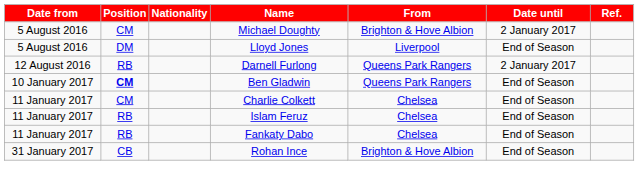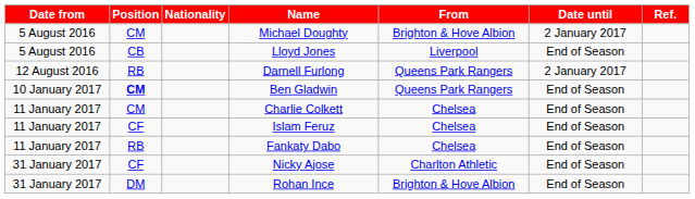 <table class="wikitable"  style="text-align:center; font-size:90%; ">
 <tr>
 <th style="background:#FF0000; color:white; width:120px;">Date from</th>
 <th style="background:#FF0000; color:white; width:50px;">Position</th>
 <th style="background:#FF0000; color:white; width:50px;">Nationality</th>
 <th style="background:#FF0000; color:white; width:175px;">Name</th>
 <th style="background:#FF0000; color:white; width:175px;">From</th>
 <th style="background:#FF0000; color:white; width:130px;">Date until</th>
 <th style="background:#FF0000; color:white; width:50px;">Ref.</th>
 </tr>
 <tr>
 <td>5 August 2016</td>
 <td><a href='#'>CM</a></td>
 <td></td>
 <td><a href='#'>Michael Doughty</a></td>
 <td><a href='#'>Brighton & Hove Albion</a></td>
 <td>2 January 2017 </td>
 <td></td>
 </tr>
 <tr>
 <td>5 August 2016</td>
-<td><a href='#'>DM</a></td>
+<td><a href='#'>CB</a></td>
 <td></td>
 <td><a href='#'>Lloyd Jones</a></td>
 <td><a href='#'>Liverpool</a></td>
 <td>End of Season</td>
 <td></td>
 </tr>
 <tr>
 <td>12 August 2016</td>
 <td><a href='#'>RB</a></td>
 <td></td>
 <td><a href='#'>Darnell Furlong</a></td>
 <td><a href='#'>Queens Park Rangers</a></td>
 <td>2 January 2017 </td>
 <td></td>
 </tr>
 <tr>
 <td>10 January 2017</td>
 <td><strong><a href='#'>CM</a></strong></td>
 <td></td>
 <td><a href='#'>Ben Gladwin</a></td>
 <td><a href='#'>Queens Park Rangers</a></td>
 <td>End of Season</td>
 <td></td>
 </tr>
 <tr>
 <td>11 January 2017</td>
 <td><a href='#'>CM</a></td>
 <td></td>
 <td><a href='#'>Charlie Colkett</a></td>
 <td><a href='#'>Chelsea</a></td>
 <td>End of Season</td>
 <td></td>
 </tr>
 <tr>
 <td>11 January 2017</td>
-<td><a href='#'>RB</a></td>
+<td><a href='#'>CF</a></td>
 <td></td>
 <td><a href='#'>Islam Feruz</a></td>
 <td><a href='#'>Chelsea</a></td>
 <td>End of Season</td>
 <td></td>
 </tr>
 <tr>
 <td>11 January 2017</td>
 <td><a href='#'>RB</a></td>
 <td></td>
 <td><a href='#'>Fankaty Dabo</a></td>
 <td><a href='#'>Chelsea</a></td>
 <td>End of Season</td>
 <td></td>
 </tr>
 <tr>
 <td>31 January 2017</td>
-<td><a href='#'>CB</a></td>
+<td><a href='#'>CF</a></td>
+<td></td>
+<td><a href='#'>Nicky Ajose</a></td>
+<td><a href='#'>Charlton Athletic</a></td>
+<td>End of Season</td>
+<td></td>
+</tr>
+<tr>
+<td>31 January 2017</td>
+<td><a href='#'>DM</a></td>
 <td></td>
 <td><a href='#'>Rohan Ince</a></td>
 <td><a href='#'>Brighton & Hove Albion</a></td>
 <td>End of Season</td>
 <td></td>
 </tr>
 </table>
